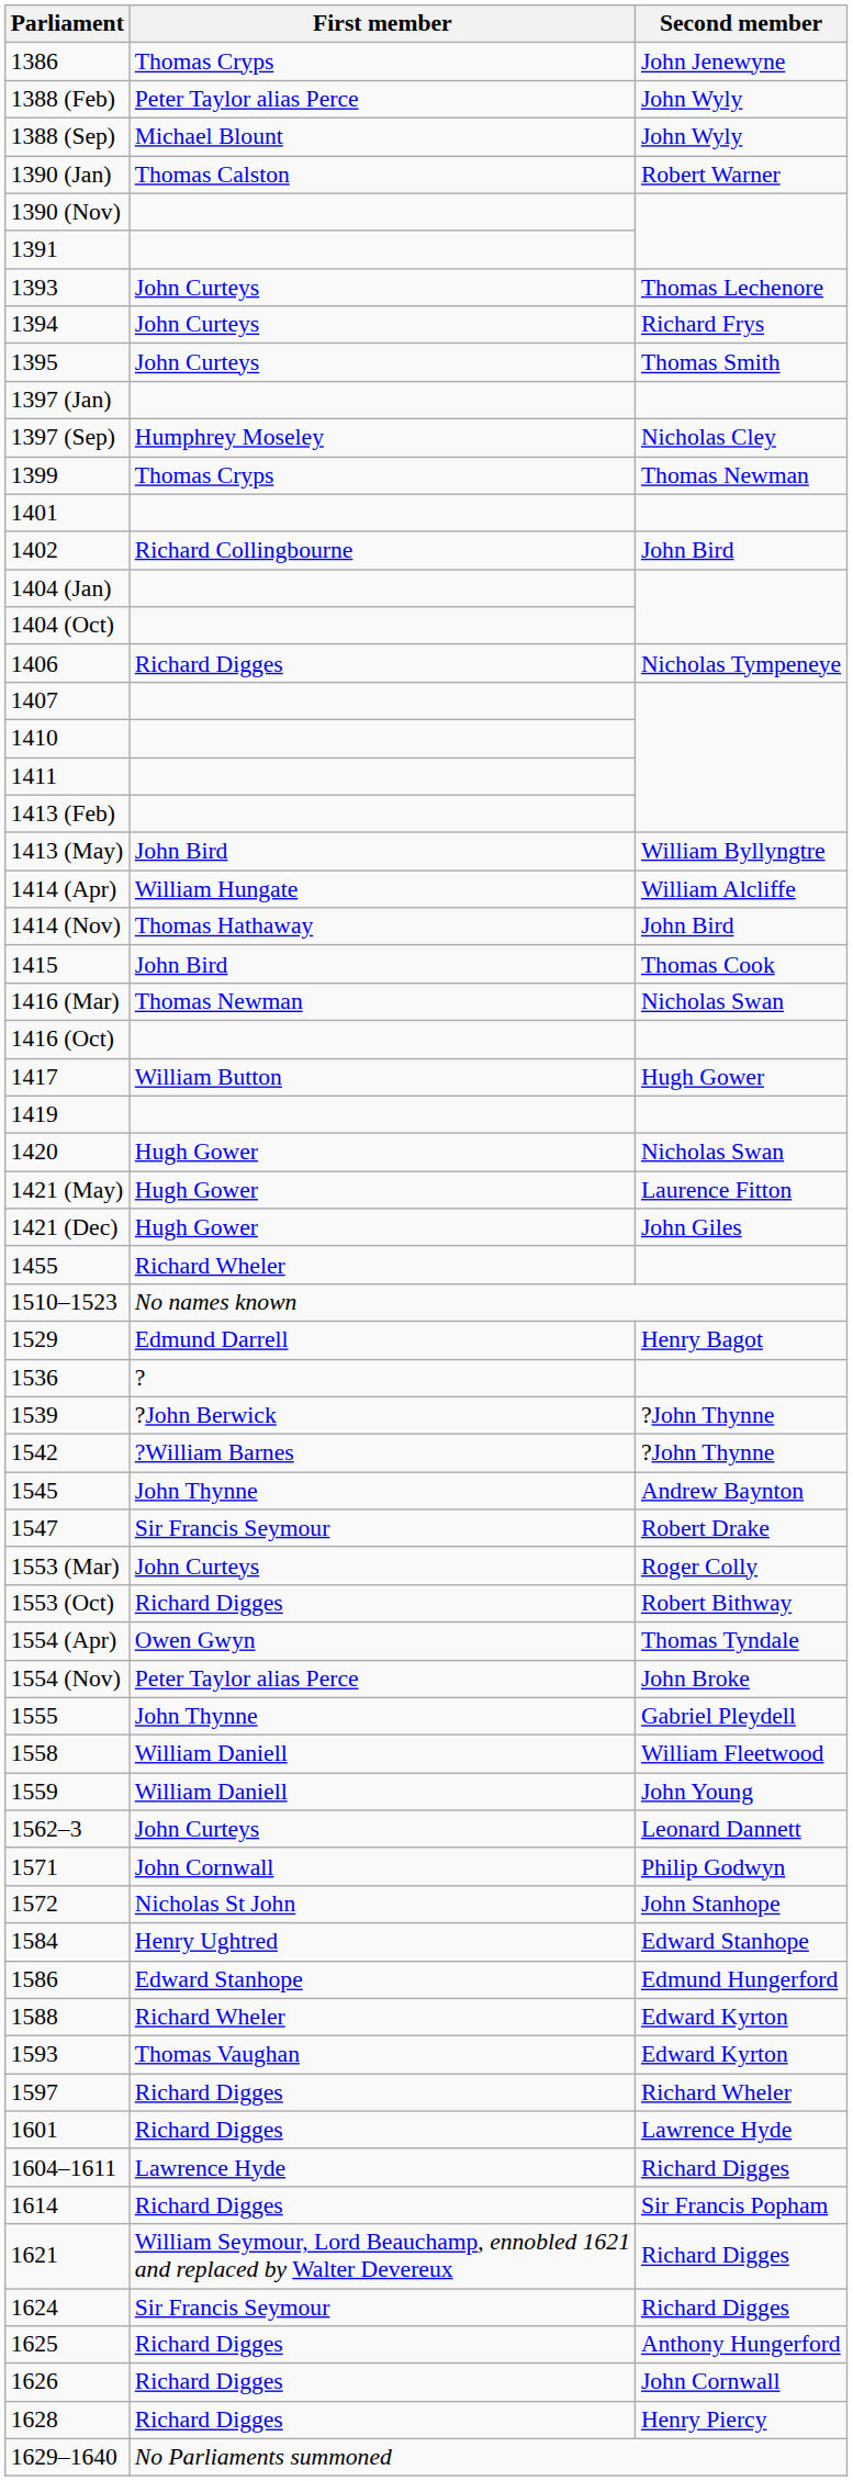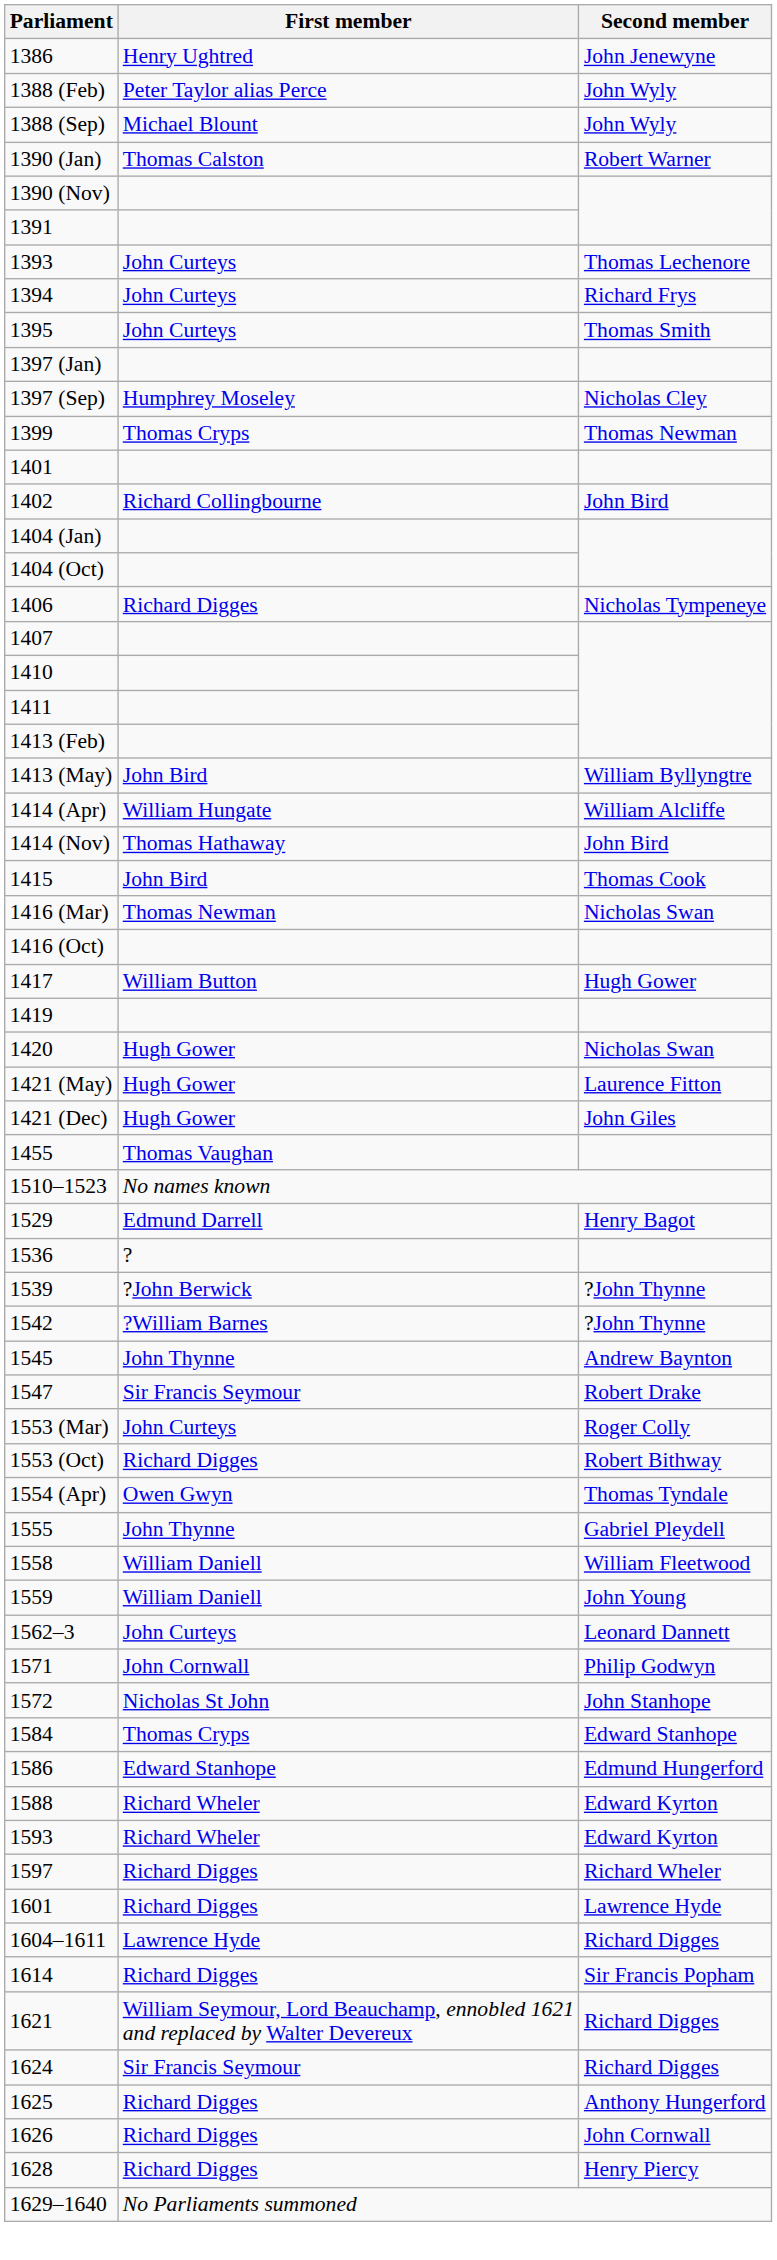 <table class="wikitable">
 <tr>
 <th>Parliament</th>
 <th>First member</th>
 <th>Second member</th>
 </tr>
 <tr>
 <td>1386</td>
-<td><a href='#'>Thomas Cryps</a></td>
+<td><a href='#'>Henry Ughtred</a></td>
 <td><a href='#'>John Jenewyne</a></td>
 </tr>
 <tr>
 <td>1388 (Feb)</td>
 <td><a href='#'>Peter Taylor alias Perce</a></td>
 <td><a href='#'>John Wyly</a></td>
 </tr>
 <tr>
 <td>1388 (Sep)</td>
 <td><a href='#'>Michael Blount</a></td>
 <td><a href='#'>John Wyly</a></td>
 </tr>
 <tr>
 <td>1390 (Jan)</td>
 <td><a href='#'>Thomas Calston</a></td>
 <td><a href='#'>Robert Warner</a></td>
 </tr>
 <tr>
 <td>1390 (Nov)</td>
 <td></td>
 </tr>
 <tr>
 <td>1391</td>
 <td></td>
 </tr>
 <tr>
 <td>1393</td>
 <td><a href='#'>John Curteys</a></td>
 <td><a href='#'>Thomas Lechenore</a></td>
 </tr>
 <tr>
 <td>1394</td>
 <td><a href='#'>John Curteys</a></td>
 <td><a href='#'>Richard Frys</a></td>
 </tr>
 <tr>
 <td>1395</td>
 <td><a href='#'>John Curteys</a></td>
 <td><a href='#'>Thomas Smith</a></td>
 </tr>
 <tr>
 <td>1397 (Jan)</td>
 <td></td>
 </tr>
 <tr>
 <td>1397 (Sep)</td>
 <td><a href='#'>Humphrey Moseley</a></td>
 <td><a href='#'>Nicholas Cley</a></td>
 </tr>
 <tr>
 <td>1399</td>
 <td><a href='#'>Thomas Cryps</a></td>
 <td><a href='#'>Thomas Newman</a></td>
 </tr>
 <tr>
 <td>1401</td>
 <td></td>
 </tr>
 <tr>
 <td>1402</td>
 <td><a href='#'>Richard Collingbourne</a></td>
 <td><a href='#'>John Bird</a></td>
 </tr>
 <tr>
 <td>1404 (Jan)</td>
 <td></td>
 </tr>
 <tr>
 <td>1404 (Oct)</td>
 <td></td>
 </tr>
 <tr>
 <td>1406</td>
 <td><a href='#'>Richard Digges</a></td>
 <td><a href='#'>Nicholas Tympeneye</a></td>
 </tr>
 <tr>
 <td>1407</td>
 <td></td>
 </tr>
 <tr>
 <td>1410</td>
 <td></td>
 </tr>
 <tr>
 <td>1411</td>
 <td></td>
 </tr>
 <tr>
 <td>1413 (Feb)</td>
 <td></td>
 </tr>
 <tr>
 <td>1413 (May)</td>
 <td><a href='#'>John Bird</a></td>
 <td><a href='#'>William Byllyngtre</a></td>
 </tr>
 <tr>
 <td>1414 (Apr)</td>
 <td><a href='#'>William Hungate</a></td>
 <td><a href='#'>William Alcliffe</a></td>
 </tr>
 <tr>
 <td>1414 (Nov)</td>
 <td><a href='#'>Thomas Hathaway</a></td>
 <td><a href='#'>John Bird</a></td>
 </tr>
 <tr>
 <td>1415</td>
 <td><a href='#'>John Bird</a></td>
 <td><a href='#'>Thomas Cook</a></td>
 </tr>
 <tr>
 <td>1416 (Mar)</td>
 <td><a href='#'>Thomas Newman</a></td>
 <td><a href='#'>Nicholas Swan</a></td>
 </tr>
 <tr>
 <td>1416 (Oct)</td>
 <td></td>
 </tr>
 <tr>
 <td>1417</td>
 <td><a href='#'>William Button</a></td>
 <td><a href='#'>Hugh Gower</a></td>
 </tr>
 <tr>
 <td>1419</td>
 <td></td>
 </tr>
 <tr>
 <td>1420</td>
 <td><a href='#'>Hugh Gower</a></td>
 <td><a href='#'>Nicholas Swan</a></td>
 </tr>
 <tr>
 <td>1421 (May)</td>
 <td><a href='#'>Hugh Gower</a></td>
 <td><a href='#'>Laurence Fitton</a></td>
 </tr>
 <tr>
 <td>1421 (Dec)</td>
 <td><a href='#'>Hugh Gower</a></td>
 <td><a href='#'>John Giles</a></td>
 </tr>
 <tr>
 <td>1455</td>
-<td><a href='#'>Richard Wheler</a></td>
+<td><a href='#'>Thomas Vaughan</a></td>
 </tr>
 <tr>
 <td>1510–1523</td>
 <td colspan="2"><em>No names known</em> </td>
 </tr>
 <tr>
 <td>1529</td>
 <td><a href='#'>Edmund Darrell</a></td>
 <td><a href='#'>Henry Bagot</a></td>
 </tr>
 <tr>
 <td>1536</td>
 <td>?</td>
 </tr>
 <tr>
 <td>1539</td>
 <td>?<a href='#'>John Berwick</a></td>
 <td>?<a href='#'>John Thynne</a></td>
 </tr>
 <tr>
 <td>1542</td>
 <td><a href='#'>?William Barnes</a></td>
 <td>?<a href='#'>John Thynne</a>  </td>
 </tr>
 <tr>
 <td>1545</td>
 <td><a href='#'>John Thynne</a></td>
 <td><a href='#'>Andrew Baynton</a></td>
 </tr>
 <tr>
 <td>1547</td>
 <td><a href='#'>Sir Francis Seymour</a></td>
 <td><a href='#'>Robert Drake</a></td>
 </tr>
 <tr>
 <td>1553 (Mar)</td>
 <td><a href='#'>John Curteys</a></td>
 <td><a href='#'>Roger Colly</a></td>
 </tr>
 <tr>
 <td>1553 (Oct)</td>
 <td><a href='#'>Richard Digges</a></td>
 <td><a href='#'>Robert Bithway</a></td>
 </tr>
 <tr>
 <td>1554 (Apr)</td>
 <td><a href='#'>Owen Gwyn</a></td>
 <td><a href='#'>Thomas Tyndale</a></td>
 </tr>
 <tr>
-<td>1554 (Nov)</td>
-<td><a href='#'>Peter Taylor alias Perce</a></td>
-<td><a href='#'>John Broke</a></td>
-</tr>
-<tr>
 <td>1555</td>
 <td><a href='#'>John Thynne</a></td>
 <td><a href='#'>Gabriel Pleydell</a></td>
 </tr>
 <tr>
 <td>1558</td>
 <td><a href='#'>William Daniell</a></td>
 <td><a href='#'>William Fleetwood</a></td>
 </tr>
 <tr>
 <td>1559</td>
 <td><a href='#'>William Daniell</a></td>
 <td><a href='#'>John Young</a></td>
 </tr>
 <tr>
 <td>1562–3</td>
 <td><a href='#'>John Curteys</a></td>
 <td><a href='#'>Leonard Dannett</a></td>
 </tr>
 <tr>
 <td>1571</td>
 <td><a href='#'>John Cornwall</a></td>
 <td><a href='#'>Philip Godwyn</a></td>
 </tr>
 <tr>
 <td>1572</td>
 <td><a href='#'>Nicholas St John</a></td>
 <td><a href='#'>John Stanhope</a></td>
 </tr>
 <tr>
 <td>1584</td>
-<td><a href='#'>Henry Ughtred</a></td>
+<td><a href='#'>Thomas Cryps</a></td>
 <td><a href='#'>Edward Stanhope</a></td>
 </tr>
 <tr>
 <td>1586</td>
 <td><a href='#'>Edward Stanhope</a></td>
 <td><a href='#'>Edmund Hungerford</a></td>
 </tr>
 <tr>
 <td>1588</td>
 <td><a href='#'>Richard Wheler</a></td>
 <td><a href='#'>Edward Kyrton</a></td>
 </tr>
 <tr>
 <td>1593</td>
-<td><a href='#'>Thomas Vaughan</a></td>
+<td><a href='#'>Richard Wheler</a></td>
 <td><a href='#'>Edward Kyrton</a></td>
 </tr>
 <tr>
 <td>1597</td>
 <td><a href='#'>Richard Digges</a></td>
 <td><a href='#'>Richard Wheler</a></td>
 </tr>
 <tr>
 <td>1601</td>
 <td><a href='#'>Richard Digges</a></td>
 <td><a href='#'>Lawrence Hyde</a></td>
 </tr>
 <tr>
 <td>1604–1611</td>
 <td><a href='#'>Lawrence Hyde</a></td>
 <td><a href='#'>Richard Digges</a></td>
 </tr>
 <tr>
 <td>1614</td>
 <td><a href='#'>Richard Digges</a></td>
 <td><a href='#'>Sir Francis Popham</a></td>
 </tr>
 <tr>
 <td>1621</td>
 <td><a href='#'>William Seymour, Lord Beauchamp</a>, <em>ennobled 1621 <br> and replaced by</em> <a href='#'>Walter Devereux</a></td>
 <td><a href='#'>Richard Digges</a></td>
 </tr>
 <tr>
 <td>1624</td>
 <td><a href='#'>Sir Francis Seymour</a></td>
 <td><a href='#'>Richard Digges</a></td>
 </tr>
 <tr>
 <td>1625</td>
 <td><a href='#'>Richard Digges</a></td>
 <td><a href='#'>Anthony Hungerford</a></td>
 </tr>
 <tr>
 <td>1626</td>
 <td><a href='#'>Richard Digges</a></td>
 <td><a href='#'>John Cornwall</a></td>
 </tr>
 <tr>
 <td>1628</td>
 <td><a href='#'>Richard Digges</a></td>
 <td><a href='#'>Henry Piercy</a></td>
 </tr>
 <tr>
 <td>1629–1640</td>
 <td colspan="2"><em>No Parliaments summoned</em></td>
 </tr>
 </table>
